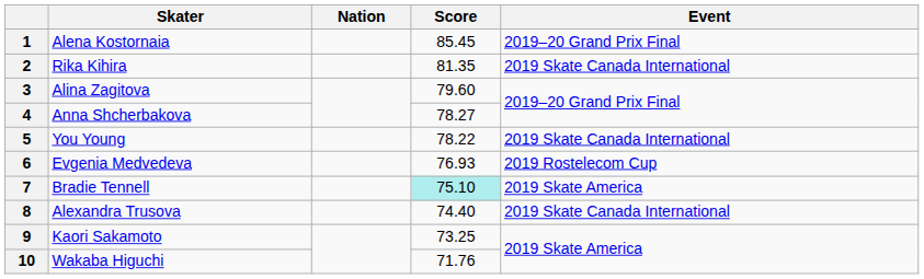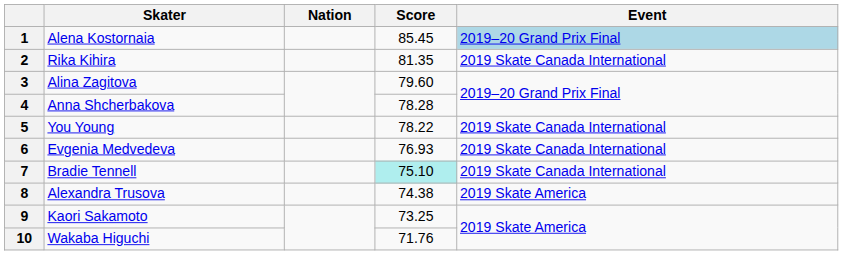 <table class="wikitable sortable" style="text-align:left; width:75%">
 <tr>
 <th scope="col"></th>
 <th scope="col">Skater</th>
 <th scope="col">Nation</th>
 <th scope="col">Score</th>
 <th scope="col">Event</th>
 </tr>
 <tr>
 <th scope="row">1</th>
 <td><a href='#'>Alena Kostornaia</a></td>
 <td></td>
 <td style="text-align:center;">85.45</td>
-<td><a href='#'>2019–20 Grand Prix Final</a></td>
+<td style="background: lightblue;"><a href='#'>2019–20 Grand Prix Final</a></td>
 </tr>
 <tr>
 <th scope="row">2</th>
 <td><a href='#'>Rika Kihira</a></td>
 <td></td>
 <td style="text-align:center;">81.35</td>
 <td><a href='#'>2019 Skate Canada International</a></td>
 </tr>
 <tr>
 <th scope="row">3</th>
 <td><a href='#'>Alina Zagitova</a></td>
 <td rowspan="2"></td>
 <td style="text-align:center;">79.60</td>
 <td rowspan="2"><a href='#'>2019–20 Grand Prix Final</a></td>
 </tr>
 <tr>
 <th scope="row">4</th>
 <td><a href='#'>Anna Shcherbakova</a></td>
-<td style="text-align:center;">78.27</td>
+<td style="text-align:center;">78.28</td>
 </tr>
 <tr>
 <th scope="row">5</th>
 <td><a href='#'>You Young</a></td>
 <td></td>
 <td style="text-align:center;">78.22</td>
 <td><a href='#'>2019 Skate Canada International</a></td>
 </tr>
 <tr>
 <th scope="row">6</th>
 <td><a href='#'>Evgenia Medvedeva</a></td>
 <td></td>
 <td style="text-align:center;">76.93</td>
-<td><a href='#'>2019 Rostelecom Cup</a></td>
+<td><a href='#'>2019 Skate Canada International</a></td>
 </tr>
 <tr>
 <th scope="row">7</th>
 <td><a href='#'>Bradie Tennell</a></td>
 <td></td>
 <td style="background: paleturquoise; text-align:center;">75.10</td>
-<td><a href='#'>2019 Skate America</a></td>
+<td><a href='#'>2019 Skate Canada International</a></td>
 </tr>
 <tr>
 <th scope="row">8</th>
 <td><a href='#'>Alexandra Trusova</a></td>
 <td></td>
-<td style="text-align:center;">74.40</td>
-<td><a href='#'>2019 Skate Canada International</a></td>
+<td style="text-align:center;">74.38</td>
+<td><a href='#'>2019 Skate America</a></td>
 </tr>
 <tr>
 <th scope="row">9</th>
 <td><a href='#'>Kaori Sakamoto</a></td>
 <td rowspan="2"></td>
 <td style="text-align:center;">73.25</td>
 <td rowspan="2"><a href='#'>2019 Skate America</a></td>
 </tr>
 <tr>
 <th scope="row">10</th>
 <td><a href='#'>Wakaba Higuchi</a></td>
 <td style="text-align:center;">71.76</td>
 </tr>
 </table>
